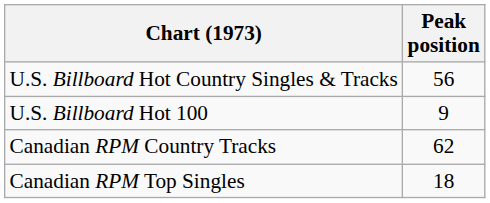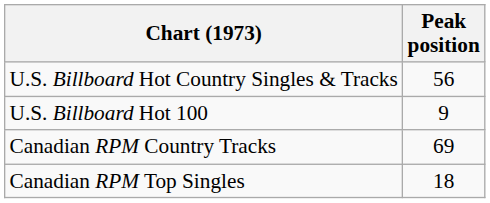 <table class="wikitable sortable">
 <tr>
 <th>Chart (1973)</th>
 <th>Peak<br>position</th>
 </tr>
 <tr>
 <td>U.S. <em>Billboard</em> Hot Country Singles & Tracks</td>
 <td align="center">56</td>
 </tr>
 <tr>
 <td>U.S. <em>Billboard</em> Hot 100</td>
 <td align="center">9</td>
 </tr>
 <tr>
 <td>Canadian <em>RPM</em> Country Tracks</td>
-<td align="center">62</td>
+<td align="center">69</td>
 </tr>
 <tr>
 <td>Canadian <em>RPM</em> Top Singles</td>
 <td align="center">18</td>
 </tr>
 </table>
